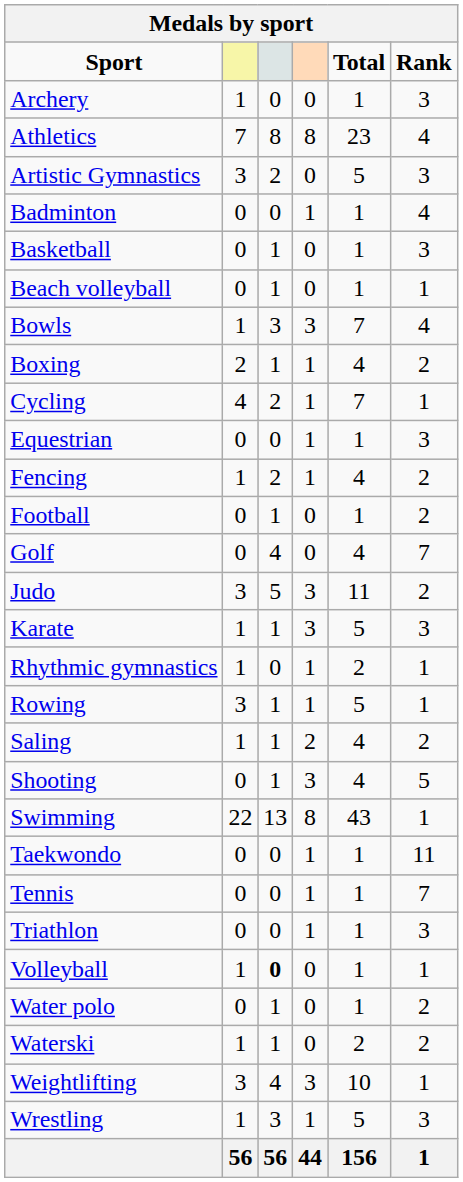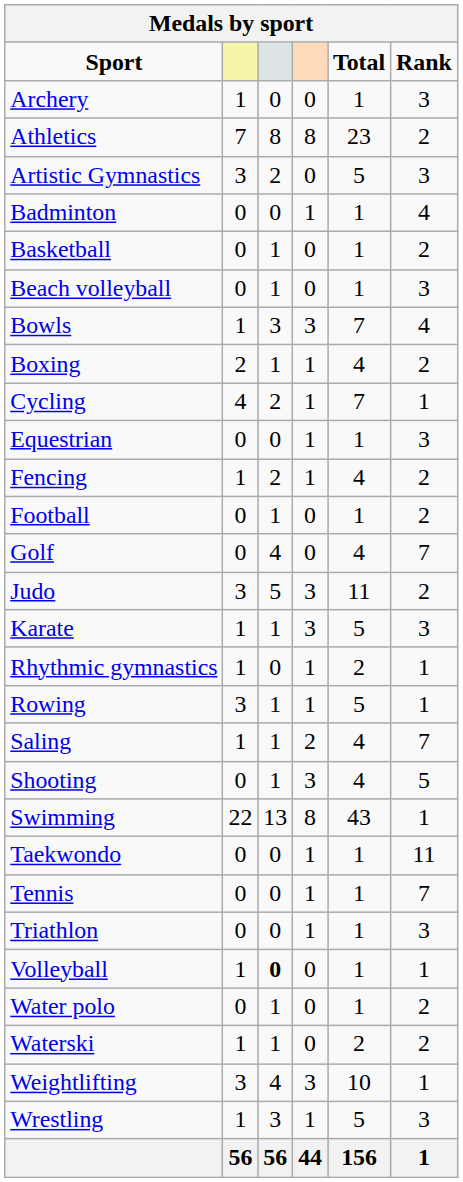 <table class="wikitable" style="font-size:100%;">
 <tr align=center style="background:#efefef;">
 <th colspan=7><strong>Medals by sport</strong></th>
 </tr>
 <tr align=center align=center>
 <td><strong>Sport</strong></td>
 <td style="background:#f7f6a8;"></td>
 <td style="background:#dce5e5;"></td>
 <td style="background:#ffdab9;"></td>
 <td><strong>Total</strong></td>
 <td><strong>Rank</strong></td>
 </tr>
 <tr align=center align=center>
 <td align=left><a href='#'>Archery</a></td>
 <td>1</td>
 <td>0</td>
 <td>0</td>
 <td>1</td>
 <td>3</td>
 </tr>
 <tr align=center align=center>
 <td align=left><a href='#'>Athletics</a></td>
 <td>7</td>
 <td>8</td>
 <td>8</td>
 <td>23</td>
-<td>4</td>
+<td>2</td>
 </tr>
 <tr align=center>
 <td align=left><a href='#'>Artistic Gymnastics</a></td>
 <td>3</td>
 <td>2</td>
 <td>0</td>
 <td>5</td>
 <td>3</td>
 </tr>
 <tr align=center>
 <td align=left><a href='#'>Badminton</a></td>
 <td>0</td>
 <td>0</td>
 <td>1</td>
 <td>1</td>
 <td>4</td>
 </tr>
 <tr align=center>
 <td align=left><a href='#'>Basketball</a></td>
 <td>0</td>
 <td>1</td>
 <td>0</td>
 <td>1</td>
-<td>3</td>
+<td>2</td>
 </tr>
 <tr align=center>
 <td align=left><a href='#'>Beach volleyball</a></td>
 <td>0</td>
 <td>1</td>
 <td>0</td>
 <td>1</td>
-<td>1</td>
+<td>3</td>
 </tr>
 <tr align=center>
 <td align=left><a href='#'>Bowls</a></td>
 <td>1</td>
 <td>3</td>
 <td>3</td>
 <td>7</td>
 <td>4</td>
 </tr>
 <tr align=center>
 <td align=left><a href='#'>Boxing</a></td>
 <td>2</td>
 <td>1</td>
 <td>1</td>
 <td>4</td>
 <td>2</td>
 </tr>
 <tr align=center>
 <td align=left><a href='#'>Cycling</a></td>
 <td>4</td>
 <td>2</td>
 <td>1</td>
 <td>7</td>
 <td>1</td>
 </tr>
 <tr align=center>
 <td align=left><a href='#'>Equestrian</a></td>
 <td>0</td>
 <td>0</td>
 <td>1</td>
 <td>1</td>
 <td>3</td>
 </tr>
 <tr align=center>
 <td align=left><a href='#'>Fencing</a></td>
 <td>1</td>
 <td>2</td>
 <td>1</td>
 <td>4</td>
 <td>2</td>
 </tr>
 <tr align=center>
 <td align=left><a href='#'>Football</a></td>
 <td>0</td>
 <td>1</td>
 <td>0</td>
 <td>1</td>
 <td>2</td>
 </tr>
 <tr align=center>
 <td align=left><a href='#'>Golf</a></td>
 <td>0</td>
 <td>4</td>
 <td>0</td>
 <td>4</td>
 <td>7</td>
 </tr>
 <tr align=center>
 <td align=left><a href='#'>Judo</a></td>
 <td>3</td>
 <td>5</td>
 <td>3</td>
 <td>11</td>
 <td>2</td>
 </tr>
 <tr align=center>
 <td align=left><a href='#'>Karate</a></td>
 <td>1</td>
 <td>1</td>
 <td>3</td>
 <td>5</td>
 <td>3</td>
 </tr>
 <tr align=center>
 <td align=left><a href='#'>Rhythmic gymnastics</a></td>
 <td>1</td>
 <td>0</td>
 <td>1</td>
 <td>2</td>
 <td>1</td>
 </tr>
 <tr align=center>
 <td align=left><a href='#'>Rowing</a></td>
 <td>3</td>
 <td>1</td>
 <td>1</td>
 <td>5</td>
 <td>1</td>
 </tr>
 <tr align=center>
 <td align=left><a href='#'>Saling</a></td>
 <td>1</td>
 <td>1</td>
 <td>2</td>
 <td>4</td>
-<td>2</td>
+<td>7</td>
 </tr>
 <tr align=center>
 <td align=left><a href='#'>Shooting</a></td>
 <td>0</td>
 <td>1</td>
 <td>3</td>
 <td>4</td>
 <td>5</td>
 </tr>
 <tr align=center>
 <td align=left><a href='#'>Swimming</a></td>
 <td>22</td>
 <td>13</td>
 <td>8</td>
 <td>43</td>
 <td>1</td>
 </tr>
 <tr align=center>
 <td align=left><a href='#'>Taekwondo</a></td>
 <td>0</td>
 <td>0</td>
 <td>1</td>
 <td>1</td>
 <td>11</td>
 </tr>
 <tr align=center>
 <td align=left><a href='#'>Tennis</a></td>
 <td>0</td>
 <td>0</td>
 <td>1</td>
 <td>1</td>
 <td>7</td>
 </tr>
 <tr align=center>
 <td align=left><a href='#'>Triathlon</a></td>
 <td>0</td>
 <td>0</td>
 <td>1</td>
 <td>1</td>
 <td>3</td>
 </tr>
 <tr align=center>
 <td align=left><a href='#'>Volleyball</a></td>
 <td>1</td>
 <td><strong>0</strong></td>
 <td>0</td>
 <td>1</td>
 <td>1</td>
 </tr>
 <tr align=center>
 <td align=left><a href='#'>Water polo</a></td>
 <td>0</td>
 <td>1</td>
 <td>0</td>
 <td>1</td>
 <td>2</td>
 </tr>
 <tr align=center>
 <td align=left><a href='#'>Waterski</a></td>
 <td>1</td>
 <td>1</td>
 <td>0</td>
 <td>2</td>
 <td>2</td>
 </tr>
 <tr align=center>
 <td align=left><a href='#'>Weightlifting</a></td>
 <td>3</td>
 <td>4</td>
 <td>3</td>
 <td>10</td>
 <td>1</td>
 </tr>
 <tr align=center>
 <td align=left><a href='#'>Wrestling</a></td>
 <td>1</td>
 <td>3</td>
 <td>1</td>
 <td>5</td>
 <td>3</td>
 </tr>
 <tr align=center>
 <th></th>
 <th>56</th>
 <th>56</th>
 <th>44</th>
 <th>156</th>
 <th>1</th>
 </tr>
 </table>
